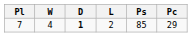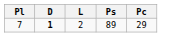 <table class="wikitable"  style="text-align:center" width="">
 <tr>
 <th width=40px>Pl</th>
-<th width=40px>W</th>
 <th width=40px>D</th>
 <th width=40px>L</th>
 <th width=40px>Ps</th>
 <th width=40px>Pc</th>
 </tr>
 <tr>
 <td>7</td>
-<td>4</td>
 <td><strong>1</strong></td>
 <td>2</td>
-<td>85</td>
+<td>89</td>
 <td>29</td>
 </tr>
 </table>
